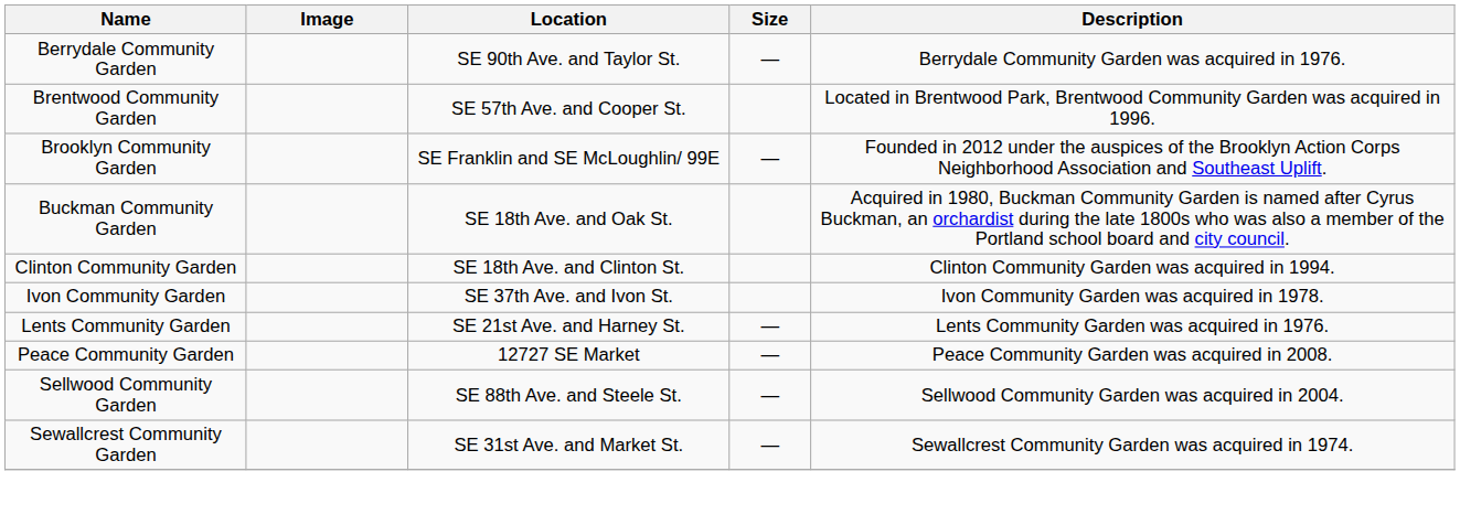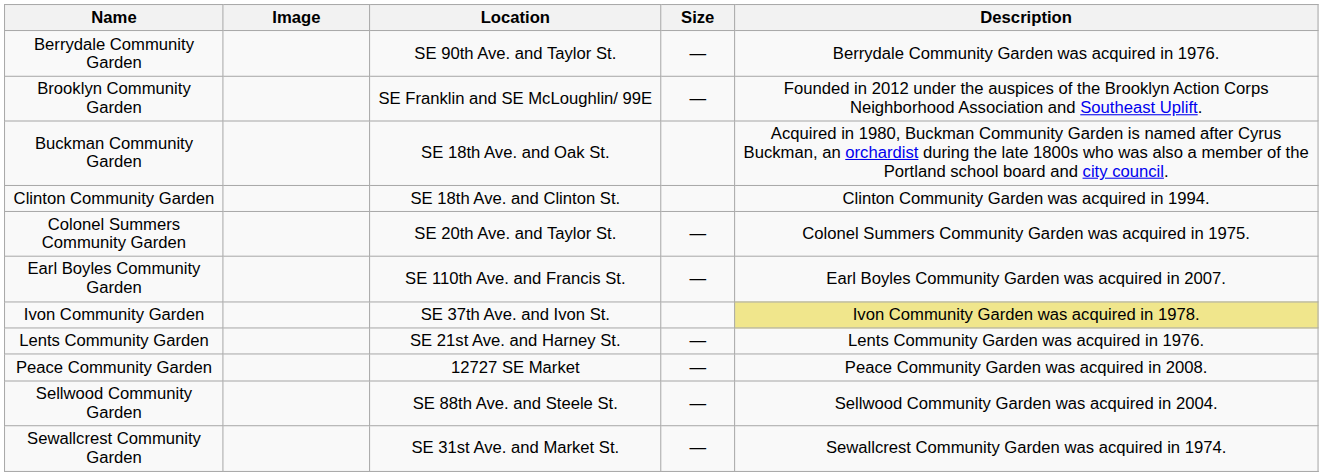 <table class="wikitable sortable" style="text-align:center; width:100%">
 <tr>
 <th width=15%>Name</th>
 <th width=10% class = "unsortable">Image</th>
 <th width=20%>Location</th>
 <th width=5%>Size</th>
 <th width=40% class = "unsortable">Description</th>
 </tr>
 <tr>
 <td>Berrydale Community Garden</td>
 <td></td>
 <td>SE 90th Ave. and Taylor St.</td>
 <td>—</td>
 <td>Berrydale Community Garden was acquired in 1976.</td>
-</tr>
-<tr>
-<td>Brentwood Community Garden</td>
-<td></td>
-<td>SE 57th Ave. and Cooper St.</td>
-<td></td>
-<td>Located in Brentwood Park, Brentwood Community Garden was acquired in 1996.</td>
 </tr>
 <tr>
 <td>Brooklyn Community Garden</td>
 <td></td>
 <td>SE Franklin and SE McLoughlin/ 99E</td>
 <td>—</td>
 <td>Founded in 2012 under the auspices of the Brooklyn Action Corps Neighborhood Association and <a href='#'>Southeast Uplift</a>.</td>
 </tr>
 <tr>
 <td>Buckman Community Garden</td>
 <td></td>
 <td>SE 18th Ave. and Oak St.</td>
 <td></td>
 <td>Acquired in 1980, Buckman Community Garden is named after Cyrus Buckman, an <a href='#'>orchardist</a> during the late 1800s who was also a member of the Portland school board and <a href='#'>city council</a>.</td>
 </tr>
 <tr>
 <td>Clinton Community Garden</td>
 <td></td>
 <td>SE 18th Ave. and Clinton St.</td>
 <td></td>
 <td>Clinton Community Garden was acquired in 1994.</td>
 </tr>
 <tr>
+<td>Colonel Summers Community Garden</td>
+<td></td>
+<td>SE 20th Ave. and Taylor St.</td>
+<td>—</td>
+<td>Colonel Summers Community Garden was acquired in 1975.</td>
+</tr>
+<tr>
+<td>Earl Boyles Community Garden</td>
+<td></td>
+<td>SE 110th Ave. and Francis St.</td>
+<td>—</td>
+<td>Earl Boyles Community Garden was acquired in 2007.</td>
+</tr>
+<tr>
 <td>Ivon Community Garden</td>
 <td></td>
 <td>SE 37th Ave. and Ivon St.</td>
 <td></td>
-<td>Ivon Community Garden was acquired in 1978.</td>
+<td style="background: khaki;">Ivon Community Garden was acquired in 1978.</td>
 </tr>
 <tr>
 <td>Lents Community Garden</td>
 <td></td>
 <td>SE 21st Ave. and Harney St.</td>
 <td>—</td>
 <td>Lents Community Garden was acquired in 1976.</td>
 </tr>
 <tr>
 <td>Peace Community Garden</td>
 <td></td>
 <td>12727 SE Market</td>
 <td>—</td>
 <td>Peace Community Garden was acquired in 2008.</td>
 </tr>
 <tr>
 <td>Sellwood Community Garden</td>
 <td></td>
 <td>SE 88th Ave. and Steele St.</td>
 <td>—</td>
 <td>Sellwood Community Garden was acquired in 2004.</td>
 </tr>
 <tr>
 <td>Sewallcrest Community Garden</td>
 <td></td>
 <td>SE 31st Ave. and Market St.</td>
 <td>—</td>
 <td>Sewallcrest Community Garden was acquired in 1974.</td>
 </tr>
 <tr>
 </tr>
 </table>
